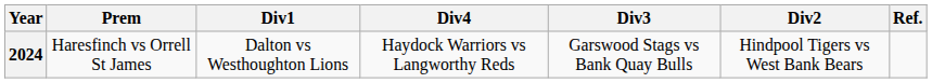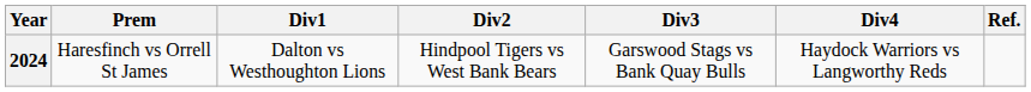 <table class="wikitable" style="text-align: center;">
 <tr>
 <th>Year</th>
 <th>Prem</th>
 <th>Div1</th>
+<th>Div2</th>
+<th>Div3</th>
 <th>Div4</th>
-<th>Div3</th>
-<th>Div2</th>
 <th>Ref.</th>
 </tr>
 <tr>
 <th>2024</th>
 <td>Haresfinch vs Orrell St James</td>
 <td>Dalton vs Westhoughton Lions</td>
+<td>Hindpool Tigers vs West Bank Bears</td>
+<td>Garswood Stags vs Bank Quay Bulls</td>
 <td>Haydock Warriors vs Langworthy Reds</td>
-<td>Garswood Stags vs Bank Quay Bulls</td>
-<td>Hindpool Tigers vs West Bank Bears</td>
 <td></td>
 </tr>
 </table>
